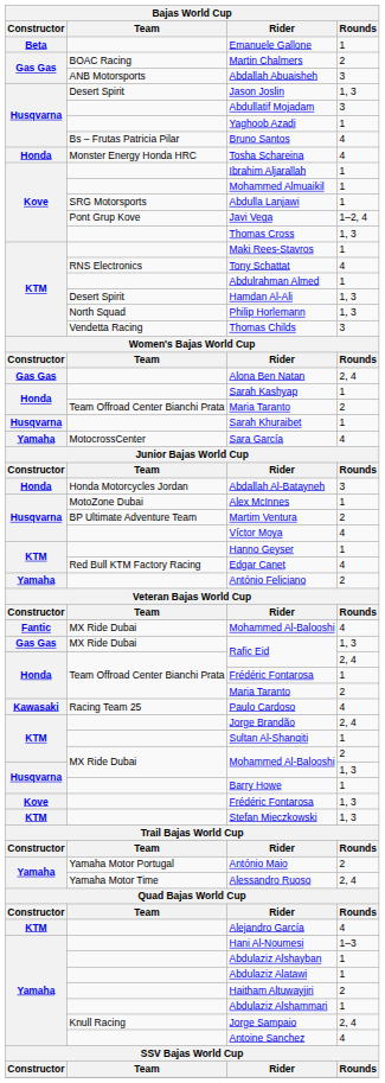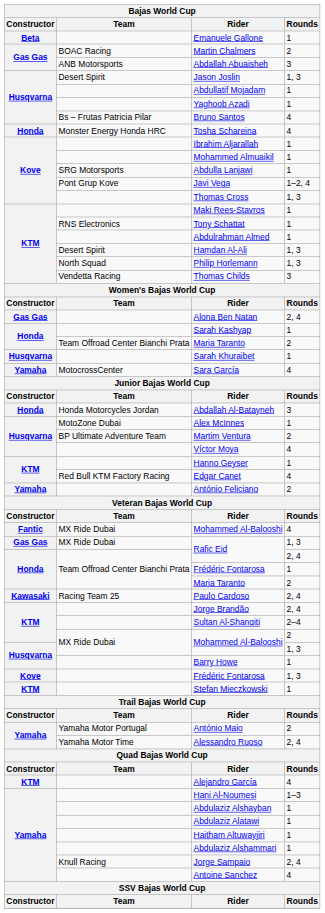 <table class="wikitable" style="font-size: 85%">
 <tr>
 <th colspan=4>Bajas World Cup</th>
 </tr>
 <tr>
 <th>Constructor</th>
 <th>Team</th>
 <th>Rider</th>
 <th>Rounds</th>
 </tr>
 <tr>
 <th> <a href='#'>Beta</a></th>
 <td></td>
 <td> <a href='#'>Emanuele Gallone</a></td>
 <td>1</td>
 </tr>
 <tr>
 <th rowspan=2> <a href='#'>Gas Gas</a></th>
 <td>BOAC Racing</td>
 <td> <a href='#'>Martin Chalmers</a></td>
 <td>2</td>
 </tr>
 <tr>
 <td>ANB Motorsports</td>
 <td> <a href='#'>Abdallah Abuaisheh</a></td>
 <td>3</td>
 </tr>
 <tr>
 <th rowspan=4> <a href='#'>Husqvarna</a></th>
 <td>Desert Spirit</td>
 <td> <a href='#'>Jason Joslin</a></td>
 <td>1, 3</td>
 </tr>
 <tr>
 <td></td>
 <td> <a href='#'>Abdullatif Mojadam</a></td>
-<td>3</td>
+<td>1</td>
 </tr>
 <tr>
 <td></td>
 <td> <a href='#'>Yaghoob Azadi</a></td>
 <td>1</td>
 </tr>
 <tr>
 <td>Bs – Frutas Patricia Pilar</td>
 <td> <a href='#'>Bruno Santos</a></td>
 <td>4</td>
 </tr>
 <tr>
 <th> <a href='#'>Honda</a></th>
 <td>Monster Energy Honda HRC</td>
 <td> <a href='#'>Tosha Schareina</a></td>
 <td>4</td>
 </tr>
 <tr>
 <th rowspan=5> <a href='#'>Kove</a></th>
 <td></td>
 <td> <a href='#'>Ibrahim Aljarallah</a></td>
 <td>1</td>
 </tr>
 <tr>
 <td></td>
 <td> <a href='#'>Mohammed Almuaikil</a></td>
 <td>1</td>
 </tr>
 <tr>
 <td>SRG Motorsports</td>
 <td> <a href='#'>Abdulla Lanjawi</a></td>
 <td>1</td>
 </tr>
 <tr>
 <td>Pont Grup Kove</td>
 <td> <a href='#'>Javi Vega</a></td>
 <td>1–2, 4</td>
 </tr>
 <tr>
 <td></td>
 <td> <a href='#'>Thomas Cross</a></td>
 <td>1, 3</td>
 </tr>
 <tr>
 <th rowspan=6> <a href='#'>KTM</a></th>
 <td></td>
 <td> <a href='#'>Maki Rees-Stavros</a></td>
 <td>1</td>
 </tr>
 <tr>
 <td>RNS Electronics</td>
 <td> <a href='#'>Tony Schattat</a></td>
-<td>4</td>
+<td>1</td>
 </tr>
 <tr>
 <td></td>
 <td> <a href='#'>Abdulrahman Almed</a></td>
 <td>1</td>
 </tr>
 <tr>
 <td>Desert Spirit</td>
 <td> <a href='#'>Hamdan Al-Ali</a></td>
 <td>1, 3</td>
 </tr>
 <tr>
 <td>North Squad</td>
 <td> <a href='#'>Philip Horlemann</a></td>
 <td>1, 3</td>
 </tr>
 <tr>
 <td>Vendetta Racing</td>
 <td> <a href='#'>Thomas Childs</a></td>
 <td>3</td>
 </tr>
 <tr>
 <th colspan=4>Women's Bajas World Cup</th>
 </tr>
 <tr>
 <th>Constructor</th>
 <th>Team</th>
 <th>Rider</th>
 <th>Rounds</th>
 </tr>
 <tr>
 <th> <a href='#'>Gas Gas</a></th>
 <td></td>
 <td> <a href='#'>Alona Ben Natan</a></td>
 <td>2, 4</td>
 </tr>
 <tr>
 <th rowspan=2> <a href='#'>Honda</a></th>
 <td></td>
 <td> <a href='#'>Sarah Kashyap</a></td>
 <td>1</td>
 </tr>
 <tr>
 <td>Team Offroad Center Bianchi Prata</td>
 <td> <a href='#'>Maria Taranto</a></td>
 <td>2</td>
 </tr>
 <tr>
 <th> <a href='#'>Husqvarna</a></th>
 <td></td>
 <td> <a href='#'>Sarah Khuraibet</a></td>
 <td>1</td>
 </tr>
 <tr>
 <th> <a href='#'>Yamaha</a></th>
 <td>MotocrossCenter</td>
 <td> <a href='#'>Sara García</a></td>
 <td>4</td>
 </tr>
 <tr>
 <th colspan=5>Junior Bajas World Cup</th>
 </tr>
 <tr>
 <th>Constructor</th>
 <th>Team</th>
 <th>Rider</th>
 <th>Rounds</th>
 </tr>
 <tr>
 <th> <a href='#'>Honda</a></th>
 <td>Honda Motorcycles Jordan</td>
 <td> <a href='#'>Abdallah Al-Batayneh</a></td>
 <td>3</td>
 </tr>
 <tr>
 <th rowspan=3> <a href='#'>Husqvarna</a></th>
 <td>MotoZone Dubai</td>
 <td> <a href='#'>Alex McInnes</a></td>
 <td>1</td>
 </tr>
 <tr>
 <td>BP Ultimate Adventure Team</td>
 <td> <a href='#'>Martim Ventura</a></td>
 <td>2</td>
 </tr>
 <tr>
 <td></td>
 <td> <a href='#'>Víctor Moya</a></td>
 <td>4</td>
 </tr>
 <tr>
 <th rowspan=2> <a href='#'>KTM</a></th>
 <td></td>
 <td> <a href='#'>Hanno Geyser</a></td>
 <td>1</td>
 </tr>
 <tr>
 <td>Red Bull KTM Factory Racing</td>
 <td> <a href='#'>Edgar Canet</a></td>
 <td>4</td>
 </tr>
 <tr>
 <th> <a href='#'>Yamaha</a></th>
 <td></td>
 <td> <a href='#'>António Feliciano</a></td>
 <td>2</td>
 </tr>
 <tr>
 <th colspan=4>Veteran Bajas World Cup</th>
 </tr>
 <tr>
 <th>Constructor</th>
 <th>Team</th>
 <th>Rider</th>
 <th>Rounds</th>
 </tr>
 <tr>
 <th> <a href='#'>Fantic</a></th>
 <td>MX Ride Dubai</td>
 <td> <a href='#'>Mohammed Al-Balooshi</a></td>
 <td>4</td>
 </tr>
 <tr>
 <th> <a href='#'>Gas Gas</a></th>
 <td>MX Ride Dubai</td>
 <td rowspan=2> <a href='#'>Rafic Eid</a></td>
 <td>1, 3</td>
 </tr>
 <tr>
 <th rowspan=3> <a href='#'>Honda</a></th>
 <td rowspan=3>Team Offroad Center Bianchi Prata</td>
 <td>2, 4</td>
 </tr>
 <tr>
 <td> <a href='#'>Frédéric Fontarosa</a></td>
 <td>1</td>
 </tr>
 <tr>
 <td> <a href='#'>Maria Taranto</a></td>
 <td>2</td>
 </tr>
 <tr>
 <th> <a href='#'>Kawasaki</a></th>
 <td>Racing Team 25</td>
 <td> <a href='#'>Paulo Cardoso</a></td>
-<td>4</td>
+<td>2, 4</td>
 </tr>
 <tr>
 <th rowspan=3> <a href='#'>KTM</a></th>
 <td></td>
 <td> <a href='#'>Jorge Brandão</a></td>
 <td>2, 4</td>
 </tr>
 <tr>
 <td></td>
 <td> <a href='#'>Sultan Al-Shanqiti</a></td>
-<td>1</td>
+<td>2–4</td>
 </tr>
 <tr>
 <td rowspan=2>MX Ride Dubai</td>
 <td rowspan=2> <a href='#'>Mohammed Al-Balooshi</a></td>
 <td>2</td>
 </tr>
 <tr>
 <th rowspan=2> <a href='#'>Husqvarna</a></th>
 <td>1, 3</td>
 </tr>
 <tr>
 <td></td>
 <td> <a href='#'>Barry Howe</a></td>
 <td>1</td>
 </tr>
 <tr>
 <th> <a href='#'>Kove</a></th>
 <td></td>
 <td> <a href='#'>Frédéric Fontarosa</a></td>
 <td>1, 3</td>
 </tr>
 <tr>
 <th> <a href='#'>KTM</a></th>
 <td></td>
 <td> <a href='#'>Stefan Mieczkowski</a></td>
-<td>1, 3</td>
+<td>1</td>
 </tr>
 <tr>
 <th colspan=4>Trail Bajas World Cup</th>
 </tr>
 <tr>
 <th>Constructor</th>
 <th>Team</th>
 <th>Rider</th>
 <th>Rounds</th>
 </tr>
 <tr>
 <th rowspan=2> <a href='#'>Yamaha</a></th>
 <td>Yamaha Motor Portugal</td>
 <td> <a href='#'>António Maio</a></td>
 <td>2</td>
 </tr>
 <tr>
 <td>Yamaha Motor Time</td>
 <td> <a href='#'>Alessandro Ruoso</a></td>
 <td>2, 4</td>
 </tr>
 <tr>
 <th colspan=4>Quad Bajas World Cup</th>
 </tr>
 <tr>
 <th>Constructor</th>
 <th>Team</th>
 <th>Rider</th>
 <th>Rounds</th>
 </tr>
 <tr>
 <th> <a href='#'>KTM</a></th>
 <td></td>
 <td> <a href='#'>Alejandro García</a></td>
 <td>4</td>
 </tr>
 <tr>
 <th rowspan=7> <a href='#'>Yamaha</a></th>
 <td></td>
 <td> <a href='#'>Hani Al-Noumesi</a></td>
 <td>1–3</td>
 </tr>
 <tr>
 <td></td>
 <td> <a href='#'>Abdulaziz Alshayban</a></td>
 <td>1</td>
 </tr>
 <tr>
 <td></td>
 <td> <a href='#'>Abdulaziz Alatawi</a></td>
 <td>1</td>
 </tr>
 <tr>
 <td></td>
 <td> <a href='#'>Haitham Altuwayjiri</a></td>
-<td>2</td>
+<td>1</td>
 </tr>
 <tr>
 <td></td>
 <td> <a href='#'>Abdulaziz Alshammari</a></td>
 <td>1</td>
 </tr>
 <tr>
 <td>Knull Racing</td>
 <td> <a href='#'>Jorge Sampaio</a></td>
 <td>2, 4</td>
 </tr>
 <tr>
 <td></td>
 <td> <a href='#'>Antoine Sanchez</a></td>
 <td>4</td>
 </tr>
 <tr>
 <th colspan=4>SSV Bajas World Cup</th>
 </tr>
 <tr>
 <th>Constructor</th>
 <th>Team</th>
 <th>Rider</th>
 <th>Rounds</th>
 </tr>
 <tr>
 </tr>
 </table>
